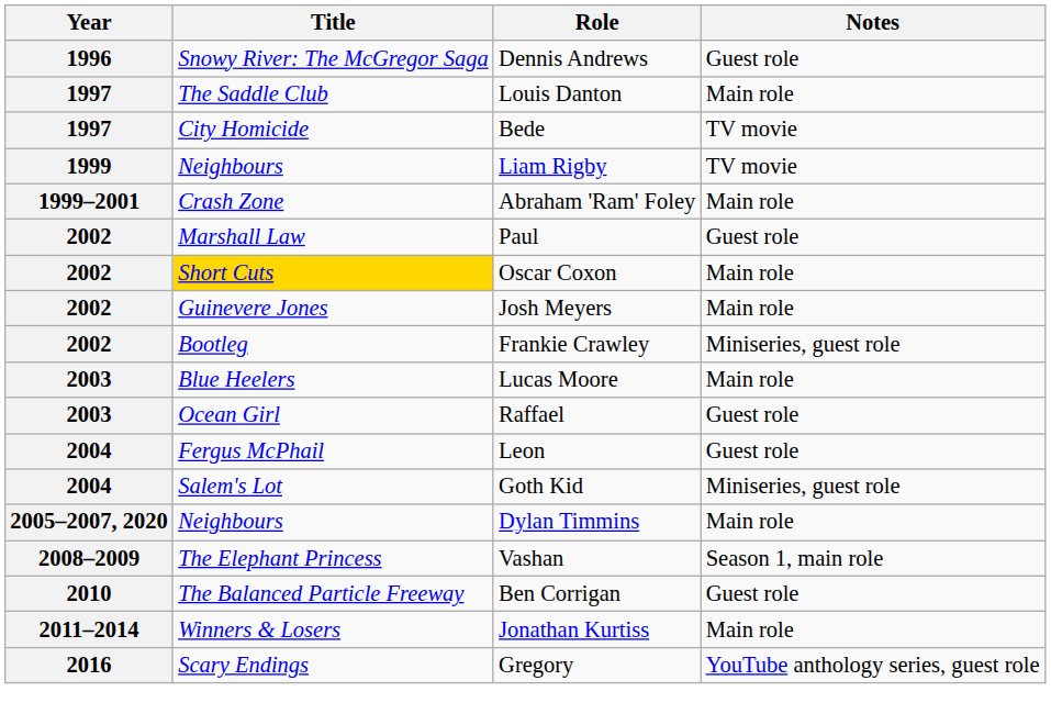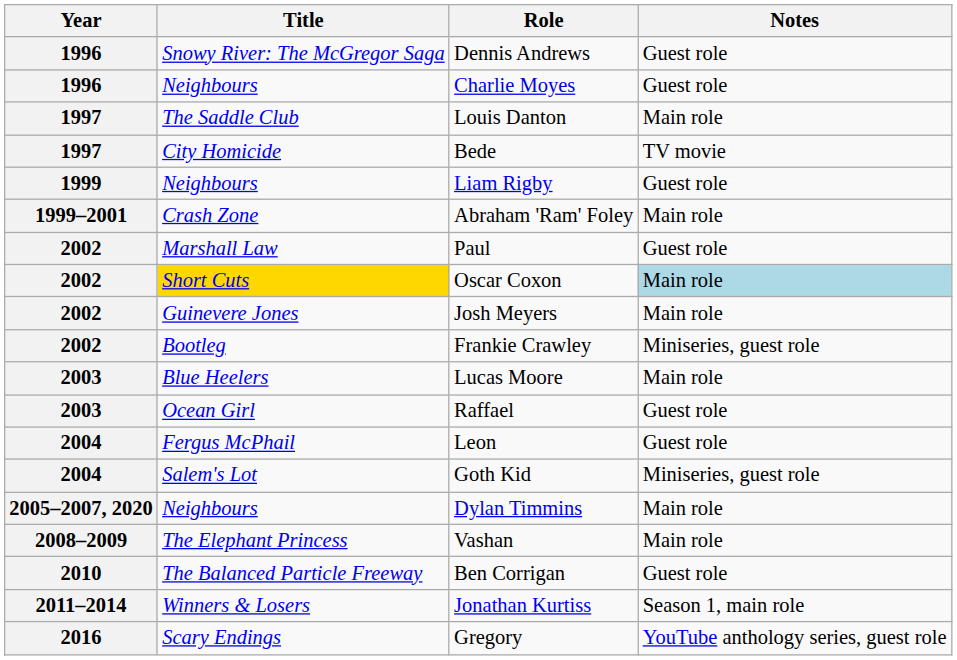 <table class="wikitable sortable plainrowheaders">
 <tr>
 <th scope="col">Year</th>
 <th scope="col">Title</th>
 <th scope="col">Role</th>
 <th scope="col" class="unsortable">Notes</th>
 </tr>
 <tr>
 <th scope="row">1996</th>
 <td><em><a href='#'>Snowy River: The McGregor Saga</a></em></td>
 <td>Dennis Andrews</td>
+<td>Guest role</td>
+</tr>
+<tr>
+<th scope="row">1996</th>
+<td><em><a href='#'>Neighbours</a></em></td>
+<td><a href='#'>Charlie Moyes</a></td>
 <td>Guest role</td>
 </tr>
 <tr>
 <th scope="row">1997</th>
 <td><em><a href='#'>The Saddle Club</a></em></td>
 <td>Louis Danton</td>
 <td>Main role</td>
 </tr>
 <tr>
 <th scope="row">1997</th>
 <td><em><a href='#'>City Homicide</a></em></td>
 <td>Bede</td>
 <td>TV movie</td>
 </tr>
 <tr>
 <th scope="row">1999</th>
 <td><em><a href='#'>Neighbours</a></em></td>
 <td><a href='#'>Liam Rigby</a></td>
-<td>TV movie</td>
+<td>Guest role</td>
 </tr>
 <tr>
 <th scope="row">1999–2001</th>
 <td><em><a href='#'>Crash Zone</a></em></td>
 <td>Abraham 'Ram' Foley</td>
 <td>Main role</td>
 </tr>
 <tr>
 <th scope="row">2002</th>
 <td><em><a href='#'>Marshall Law</a></em></td>
 <td>Paul</td>
 <td>Guest role</td>
 </tr>
 <tr>
 <th scope="row">2002</th>
 <td style="background: gold;"><em><a href='#'>Short Cuts</a></em></td>
 <td>Oscar Coxon</td>
-<td>Main role</td>
+<td style="background: lightblue;">Main role</td>
 </tr>
 <tr>
 <th scope="row">2002</th>
 <td><em><a href='#'>Guinevere Jones</a></em></td>
 <td>Josh Meyers</td>
 <td>Main role</td>
 </tr>
 <tr>
 <th scope="row">2002</th>
 <td><em><a href='#'>Bootleg</a></em></td>
 <td>Frankie Crawley</td>
 <td>Miniseries, guest role</td>
 </tr>
 <tr>
 <th scope="row">2003</th>
 <td><em><a href='#'>Blue Heelers</a></em></td>
 <td>Lucas Moore</td>
 <td>Main role</td>
 </tr>
 <tr>
 <th scope="row">2003</th>
 <td><em><a href='#'>Ocean Girl</a></em></td>
 <td>Raffael</td>
 <td>Guest role</td>
 </tr>
 <tr>
 <th scope="row">2004</th>
 <td><em><a href='#'>Fergus McPhail</a></em></td>
 <td>Leon</td>
 <td>Guest role</td>
 </tr>
 <tr>
 <th scope="row">2004</th>
 <td><em><a href='#'>Salem's Lot</a></em></td>
 <td>Goth Kid</td>
 <td>Miniseries, guest role</td>
 </tr>
 <tr>
 <th scope="row">2005–2007, 2020</th>
 <td><em><a href='#'>Neighbours</a></em></td>
 <td><a href='#'>Dylan Timmins</a></td>
 <td>Main role</td>
 </tr>
 <tr>
 <th scope="row">2008–2009</th>
 <td><em><a href='#'>The Elephant Princess</a></em></td>
 <td>Vashan</td>
-<td>Season 1, main role</td>
+<td>Main role</td>
 </tr>
 <tr>
 <th scope="row">2010</th>
 <td><em><a href='#'>The Balanced Particle Freeway</a></em></td>
 <td>Ben Corrigan</td>
 <td>Guest role</td>
 </tr>
 <tr>
 <th scope="row">2011–2014</th>
 <td><em><a href='#'>Winners & Losers</a></em></td>
 <td><a href='#'>Jonathan Kurtiss</a></td>
-<td>Main role</td>
+<td>Season 1, main role</td>
 </tr>
 <tr>
 <th scope="row">2016</th>
 <td><em><a href='#'>Scary Endings</a></em></td>
 <td>Gregory</td>
 <td><a href='#'>YouTube</a> anthology series, guest role</td>
 </tr>
 </table>
